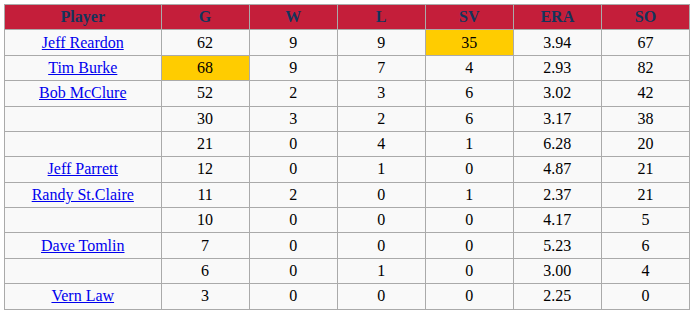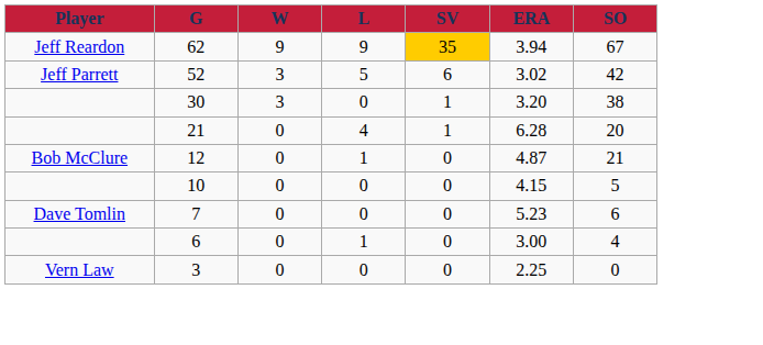 <table class="wikitable sortable">
 <tr>
 <th style="background:#C41E3A;color:#14345B;" width="16%">Player</th>
 <th style="background:#C41E3A;color:#14345B;" width="9%">G</th>
 <th style="background:#C41E3A;color:#14345B;" width="9%">W</th>
 <th style="background:#C41E3A;color:#14345B;" width="9%">L</th>
 <th style="background:#C41E3A;color:#14345B;" width="9%">SV</th>
 <th style="background:#C41E3A;color:#14345B;" width="9%">ERA</th>
 <th style="background:#C41E3A;color:#14345B;" width="9%">SO</th>
 </tr>
 <tr align="center">
 <td><a href='#'>Jeff Reardon</a></td>
 <td>62</td>
 <td>9</td>
 <td>9</td>
 <td bgcolor="#FFCC00">35</td>
 <td>3.94</td>
 <td>67</td>
 </tr>
 <tr align=center>
-<td><a href='#'>Tim Burke</a></td>
-<td bgcolor="#FFCC00">68</td>
-<td>9</td>
-<td>7</td>
-<td>4</td>
-<td>2.93</td>
-<td>82</td>
-</tr>
-<tr align=center>
-<td><a href='#'>Bob McClure</a></td>
+<td><a href='#'>Jeff Parrett</a></td>
 <td>52</td>
-<td>2</td>
 <td>3</td>
+<td>5</td>
 <td>6</td>
 <td>3.02</td>
 <td>42</td>
 </tr>
 <tr align=center>
 <td></td>
 <td>30</td>
 <td>3</td>
-<td>2</td>
-<td>6</td>
-<td>3.17</td>
+<td>0</td>
+<td>1</td>
+<td>3.20</td>
 <td>38</td>
 </tr>
 <tr align="center">
 <td></td>
 <td>21</td>
 <td>0</td>
 <td>4</td>
 <td>1</td>
 <td>6.28</td>
 <td>20</td>
 </tr>
 <tr align="center">
-<td><a href='#'>Jeff Parrett</a></td>
+<td><a href='#'>Bob McClure</a></td>
 <td>12</td>
 <td>0</td>
 <td>1</td>
 <td>0</td>
 <td>4.87</td>
 <td>21</td>
 </tr>
 <tr align=center>
-<td><a href='#'>Randy St.Claire</a></td>
-<td>11</td>
-<td>2</td>
-<td>0</td>
-<td>1</td>
-<td>2.37</td>
-<td>21</td>
-</tr>
-<tr align=center>
 <td></td>
 <td>10</td>
 <td>0</td>
 <td>0</td>
 <td>0</td>
-<td>4.17</td>
+<td>4.15</td>
 <td>5</td>
 </tr>
 <tr align="center">
 <td><a href='#'>Dave Tomlin</a></td>
 <td>7</td>
 <td>0</td>
 <td>0</td>
 <td>0</td>
 <td>5.23</td>
 <td>6</td>
 </tr>
 <tr align=center>
 <td></td>
 <td>6</td>
 <td>0</td>
 <td>1</td>
 <td>0</td>
 <td>3.00</td>
 <td>4</td>
 </tr>
 <tr align="center">
 <td><a href='#'>Vern Law</a></td>
 <td>3</td>
 <td>0</td>
 <td>0</td>
 <td>0</td>
 <td>2.25</td>
 <td>0</td>
 </tr>
 </table>
